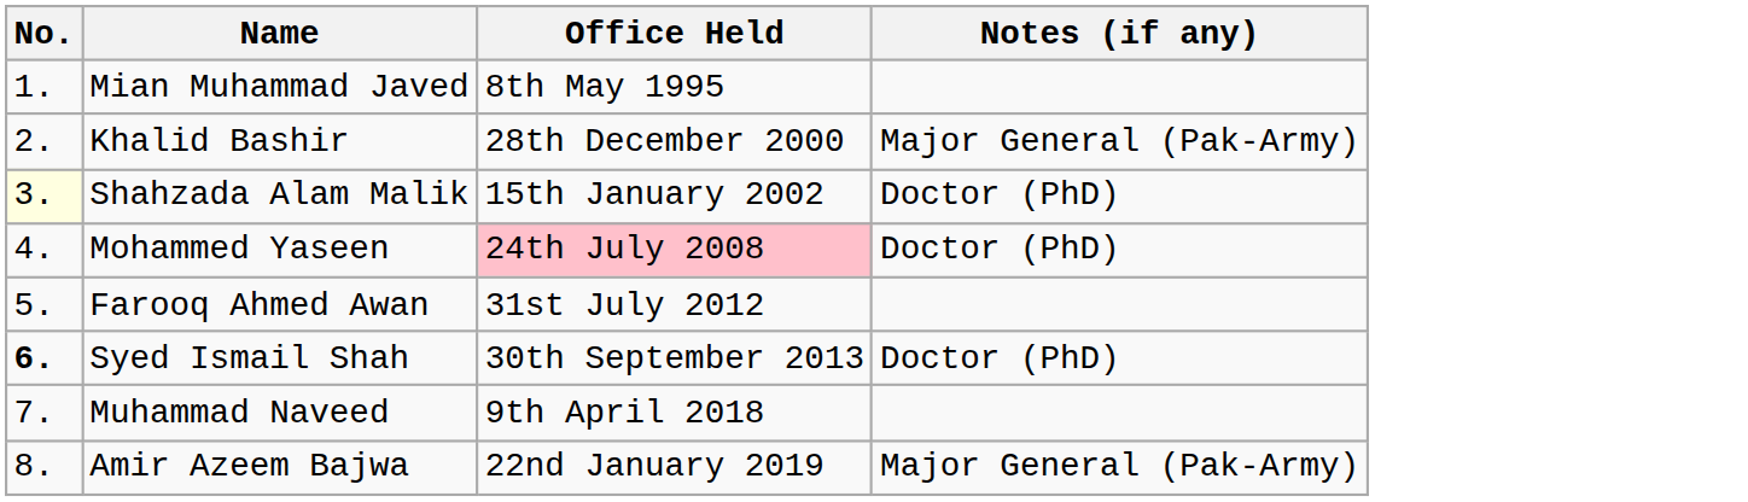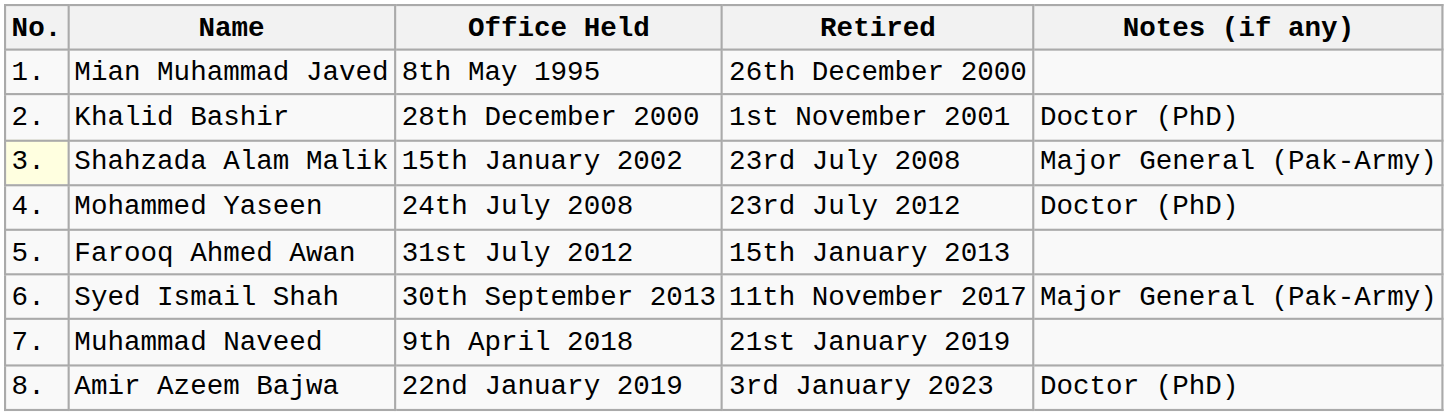 <table class="wikitable sortable">
 <tr>
 <th>No.</th>
 <th>Name</th>
 <th>Office Held</th>
+<th>Retired</th>
 <th>Notes (if any)</th>
 </tr>
 <tr>
 <td>1.</td>
 <td>Mian Muhammad Javed</td>
 <td>8th May 1995</td>
+<td>26th December 2000</td>
 <td></td>
 </tr>
 <tr>
 <td>2.</td>
 <td>Khalid Bashir</td>
 <td>28th December 2000</td>
-<td>Major General (Pak-Army)</td>
+<td>1st November 2001</td>
+<td>Doctor (PhD)</td>
 </tr>
 <tr>
 <td style="background: lightyellow;">3.</td>
 <td>Shahzada Alam Malik</td>
 <td>15th January 2002</td>
-<td>Doctor (PhD)</td>
+<td>23rd July 2008</td>
+<td>Major General (Pak-Army)</td>
 </tr>
 <tr>
 <td>4.</td>
 <td>Mohammed Yaseen</td>
-<td style="background: pink;">24th July 2008</td>
+<td>24th July 2008</td>
+<td>23rd July 2012</td>
 <td>Doctor (PhD)</td>
 </tr>
 <tr>
 <td>5.</td>
 <td>Farooq Ahmed Awan</td>
 <td>31st July 2012</td>
+<td>15th January 2013</td>
 <td></td>
 </tr>
 <tr>
-<td><strong>6.</strong></td>
+<td>6.</td>
 <td>Syed Ismail Shah</td>
 <td>30th September 2013</td>
-<td>Doctor (PhD)</td>
+<td>11th November 2017</td>
+<td>Major General (Pak-Army)</td>
 </tr>
 <tr>
 <td>7.</td>
 <td>Muhammad Naveed</td>
 <td>9th April 2018</td>
+<td>21st January 2019</td>
 <td></td>
 </tr>
 <tr>
 <td>8.</td>
 <td>Amir Azeem Bajwa</td>
 <td>22nd January 2019</td>
-<td>Major General (Pak-Army)</td>
+<td>3rd January 2023</td>
+<td>Doctor (PhD)</td>
 </tr>
 </table>
